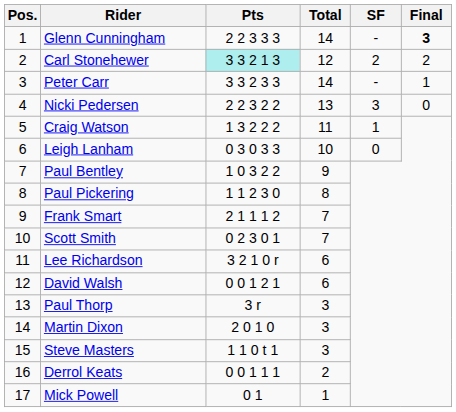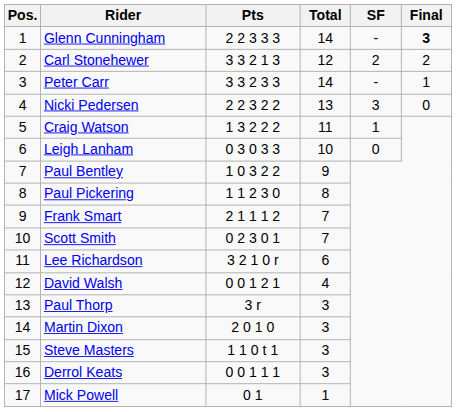 <table class=wikitable>
 <tr>
 <th width=25px>Pos.</th>
 <th width=180px>Rider</th>
 <th width=100px>Pts</th>
 <th width=50px>Total</th>
 <th width=50px>SF</th>
 <th width=50px>Final</th>
 </tr>
 <tr align=center >
 <td>1</td>
 <td align=left> <a href='#'>Glenn Cunningham</a></td>
 <td>2	2	3	3	3</td>
 <td>14</td>
 <td>-</td>
 <td><strong>3</strong></td>
 </tr>
 <tr align=center>
 <td>2</td>
 <td align=left> <a href='#'>Carl Stonehewer</a></td>
-<td style="background: paleturquoise;">3	3	2	1	3</td>
+<td>3	3	2	1	3</td>
 <td>12</td>
 <td>2</td>
 <td>2</td>
 </tr>
 <tr align=center>
 <td>3</td>
 <td align=left> <a href='#'>Peter Carr</a></td>
 <td>3	3	2	3	3</td>
 <td>14</td>
 <td>-</td>
 <td>1</td>
 </tr>
 <tr align=center>
 <td>4</td>
 <td align=left> <a href='#'>Nicki Pedersen</a></td>
 <td>2	2	3	2	2</td>
 <td>13</td>
 <td>3</td>
 <td>0</td>
 </tr>
 <tr align=center>
 <td>5</td>
 <td align=left> <a href='#'>Craig Watson</a></td>
 <td>1	3	2	2	2</td>
 <td>11</td>
 <td>1</td>
 </tr>
 <tr align=center>
 <td>6</td>
 <td align=left> <a href='#'>Leigh Lanham</a></td>
 <td>0	3	0	3	3</td>
 <td>10</td>
 <td>0</td>
 </tr>
 <tr align=center>
 <td>7</td>
 <td align=left> <a href='#'>Paul Bentley</a></td>
 <td>1	0	3	2	2</td>
 <td>9</td>
 </tr>
 <tr align=center>
 <td>8</td>
 <td align=left> <a href='#'>Paul Pickering</a></td>
 <td>1	1	2	3	0</td>
 <td>8</td>
 </tr>
 <tr align=center>
 <td>9</td>
 <td align=left> <a href='#'>Frank Smart</a></td>
 <td>2	1	1	1	2</td>
 <td>7</td>
 </tr>
 <tr align=center>
 <td>10</td>
 <td align=left> <a href='#'>Scott Smith</a></td>
 <td>0	2	3	0	1</td>
 <td>7</td>
 </tr>
 <tr align=center>
 <td>11</td>
 <td align=left> <a href='#'>Lee Richardson</a></td>
 <td>3	2	1	0	r</td>
 <td>6</td>
 </tr>
 <tr align=center>
 <td>12</td>
 <td align=left> <a href='#'>David Walsh</a></td>
 <td>0	0	1	2	1</td>
-<td>6</td>
+<td>4</td>
 </tr>
 <tr align=center>
 <td>13</td>
 <td align=left> <a href='#'>Paul Thorp</a></td>
 <td>3 r</td>
 <td>3</td>
 </tr>
 <tr align=center>
 <td>14</td>
 <td align=left> <a href='#'>Martin Dixon</a></td>
 <td>2	0	1	0</td>
 <td>3</td>
 </tr>
 <tr align=center>
 <td>15</td>
 <td align=left> <a href='#'>Steve Masters</a></td>
 <td>1	1	0	t	1</td>
 <td>3</td>
 </tr>
 <tr align=center>
 <td>16</td>
 <td align=left> <a href='#'>Derrol Keats</a></td>
 <td>0	0	1	1	1</td>
-<td>2</td>
+<td>3</td>
 </tr>
 <tr align=center>
 <td>17</td>
 <td align=left> <a href='#'>Mick Powell</a></td>
 <td>0	1</td>
 <td>1</td>
 </tr>
 </table>
